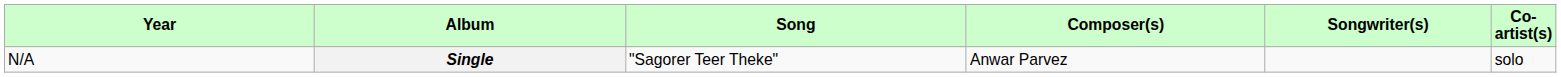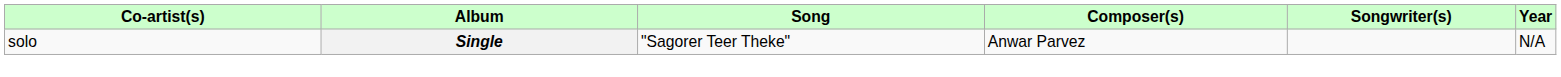 <table class="wikitable plainrowheaders" width="100%" textcolor:#000;">
 <tr style="background:#cfc; text-align:center;">
-<td scope="col" width=21%><strong>Year</strong></td>
+<td scope="col" width=21%><strong>Co-artist(s)</strong></td>
 <td scope="col" width=21%><strong>Album</strong></td>
 <td scope="col" width=23%><strong>Song</strong></td>
 <td scope="col" width=20%><strong>Composer(s)</strong></td>
 <td scope="col" width=20%><strong>Songwriter(s)</strong></td>
-<td scope="col" width=21%><strong>Co-artist(s)</strong></td>
+<td scope="col" width=21%><strong>Year</strong></td>
 </tr>
 <tr>
-<td>N/A</td>
+<td>solo</td>
 <th><em>Single</em></th>
 <td>"Sagorer Teer Theke"</td>
 <td>Anwar Parvez</td>
 <td></td>
-<td>solo</td>
+<td>N/A</td>
 </tr>
 </table>
